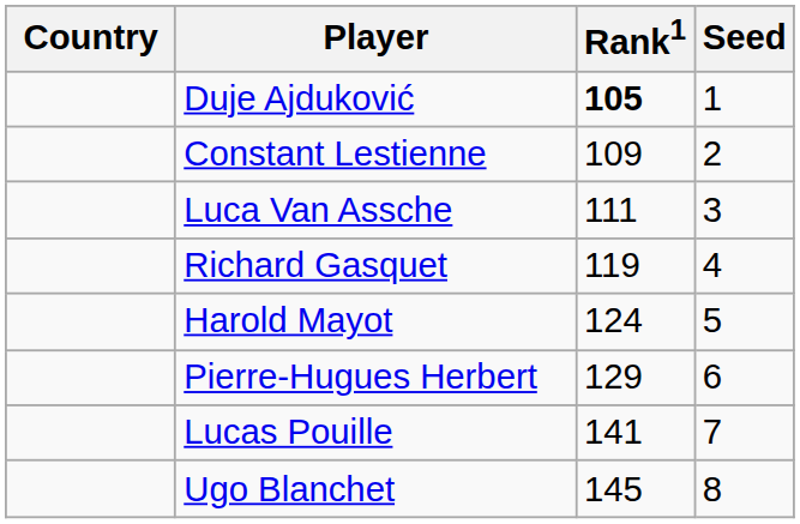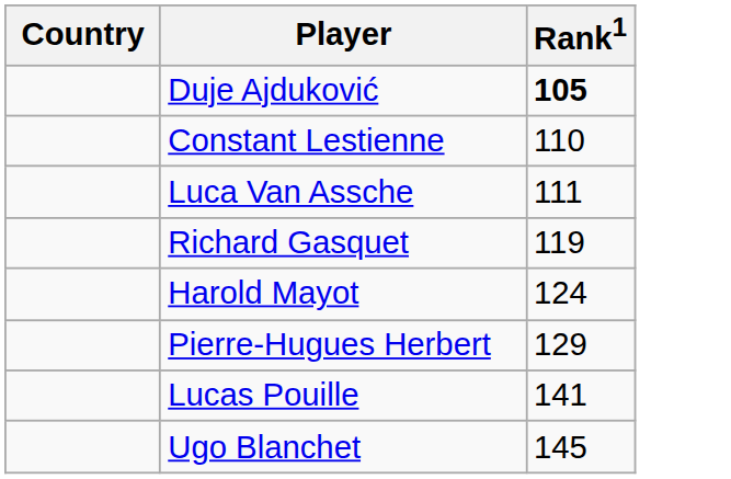 <table class="sortable wikitable">
 <tr>
 <th width="70">Country</th>
 <th width="175">Player</th>
 <th>Rank<sup>1</sup></th>
-<th>Seed</th>
 </tr>
 <tr>
 <td></td>
 <td><a href='#'>Duje Ajduković</a></td>
 <td><strong>105</strong></td>
-<td>1</td>
 </tr>
 <tr>
 <td></td>
 <td><a href='#'>Constant Lestienne</a></td>
-<td>109</td>
-<td>2</td>
+<td>110</td>
 </tr>
 <tr>
 <td></td>
 <td><a href='#'>Luca Van Assche</a></td>
 <td>111</td>
-<td>3</td>
 </tr>
 <tr>
 <td></td>
 <td><a href='#'>Richard Gasquet</a></td>
 <td>119</td>
-<td>4</td>
 </tr>
 <tr>
 <td></td>
 <td><a href='#'>Harold Mayot</a></td>
 <td>124</td>
-<td>5</td>
 </tr>
 <tr>
 <td></td>
 <td><a href='#'>Pierre-Hugues Herbert</a></td>
 <td>129</td>
-<td>6</td>
 </tr>
 <tr>
 <td></td>
 <td><a href='#'>Lucas Pouille</a></td>
 <td>141</td>
-<td>7</td>
 </tr>
 <tr>
 <td></td>
 <td><a href='#'>Ugo Blanchet</a></td>
 <td>145</td>
-<td>8</td>
 </tr>
 </table>
